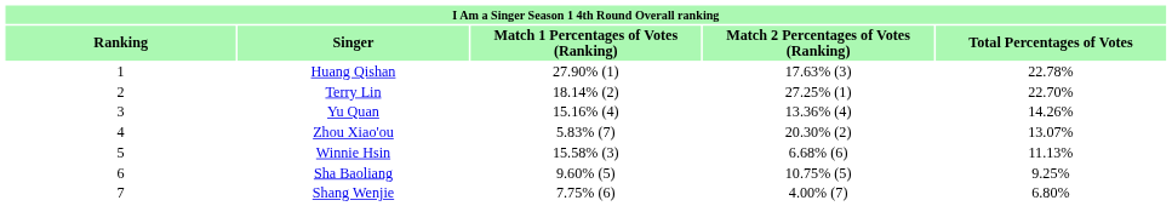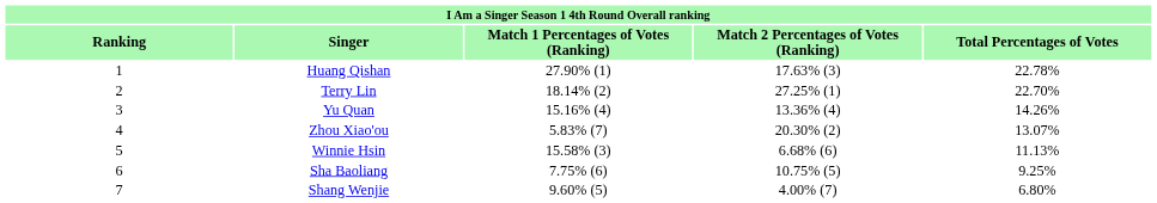 <table class="wikitalble" width="100%" style="text-align:center">
 <tr style="background:#ABF8B2">
 <td colspan="9"><small><strong>I Am a Singer Season 1 4th Round Overall ranking</strong></small></td>
 </tr>
 <tr style="background:#ABF8B2">
 <td style="width:10%"><strong>Ranking</strong></td>
 <td style="width:10%"><strong>Singer</strong></td>
 <td style="width:10%"><strong>Match 1 Percentages of Votes (Ranking)</strong></td>
 <td style="width:10%"><strong>Match 2 Percentages of Votes (Ranking)</strong></td>
 <td style="width:10%"><strong>Total Percentages of Votes</strong></td>
 </tr>
 <tr>
 <td>1</td>
 <td><a href='#'>Huang Qishan</a></td>
 <td>27.90% (1)</td>
 <td>17.63% (3)</td>
 <td>22.78%</td>
 </tr>
 <tr>
 <td>2</td>
 <td><a href='#'>Terry Lin</a></td>
 <td>18.14% (2)</td>
 <td>27.25% (1)</td>
 <td>22.70%</td>
 </tr>
 <tr>
 <td>3</td>
 <td><a href='#'>Yu Quan</a></td>
 <td>15.16% (4)</td>
 <td>13.36% (4)</td>
 <td>14.26%</td>
 </tr>
 <tr>
 <td>4</td>
 <td><a href='#'>Zhou Xiao'ou</a></td>
 <td>5.83% (7)</td>
 <td>20.30% (2)</td>
 <td>13.07%</td>
 </tr>
 <tr>
 <td>5</td>
 <td><a href='#'>Winnie Hsin</a></td>
 <td>15.58% (3)</td>
 <td>6.68% (6)</td>
 <td>11.13%</td>
 </tr>
 <tr>
 <td>6</td>
 <td><a href='#'>Sha Baoliang</a></td>
-<td>9.60% (5)</td>
+<td>7.75% (6)</td>
 <td>10.75% (5)</td>
 <td>9.25%</td>
 </tr>
 <tr>
 <td>7</td>
 <td><a href='#'>Shang Wenjie</a></td>
-<td>7.75% (6)</td>
+<td>9.60% (5)</td>
 <td>4.00% (7)</td>
 <td>6.80%</td>
 </tr>
 </table>
